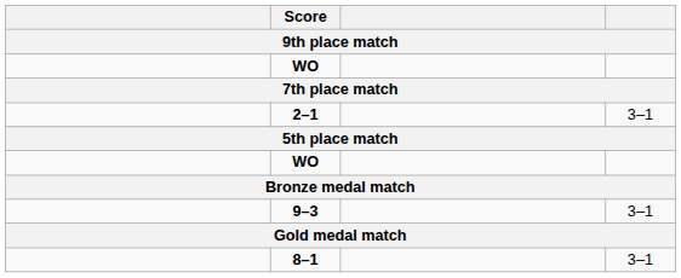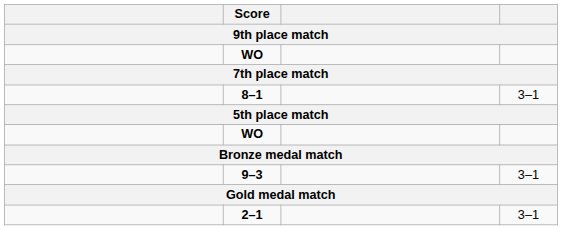 <table class="wikitable" style="text-align: center; ">
 <tr>
 <th align="right" width="270"></th>
 <th width="65">Score</th>
 <th align="left" width="270"></th>
 <th width="65"></th>
 </tr>
 <tr>
 <th colspan="4">9th place match</th>
 </tr>
 <tr>
 <td align="left"></td>
 <td><strong>WO</strong></td>
 <td align="left"><strong></strong></td>
 <td></td>
 </tr>
 <tr>
 <th colspan="4">7th place match</th>
 </tr>
 <tr>
 <td align="left"><strong></strong></td>
-<td><strong>2–1</strong></td>
+<td><strong>8–1</strong></td>
 <td align="left"></td>
 <td>3–1 <strong></strong></td>
 </tr>
 <tr>
 <th colspan="4">5th place match</th>
 </tr>
 <tr>
 <td align="left"><strong></strong></td>
 <td><strong>WO</strong></td>
 <td align="left"></td>
 <td></td>
 </tr>
 <tr>
 <th colspan="4">Bronze medal match</th>
 </tr>
 <tr>
 <td align="left"><strong></strong></td>
 <td><strong>9–3</strong></td>
 <td align="left"></td>
 <td>3–1 <strong></strong></td>
 </tr>
 <tr>
 <th colspan="4">Gold medal match</th>
 </tr>
 <tr>
 <td align="left"><strong></strong></td>
-<td><strong>8–1</strong></td>
+<td><strong>2–1</strong></td>
 <td align="left"></td>
 <td>3–1 <strong></strong></td>
 </tr>
 </table>
